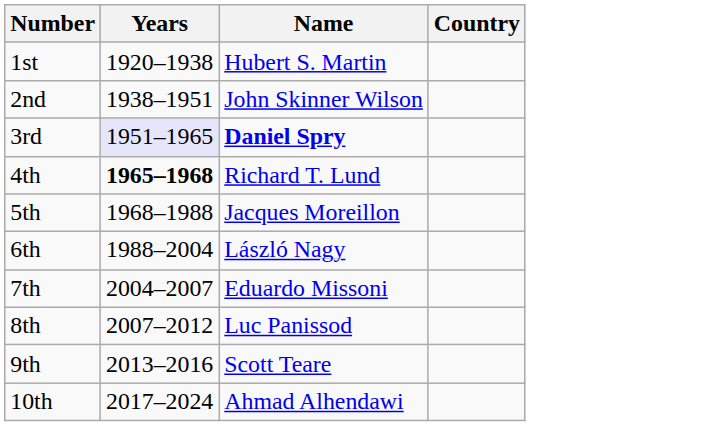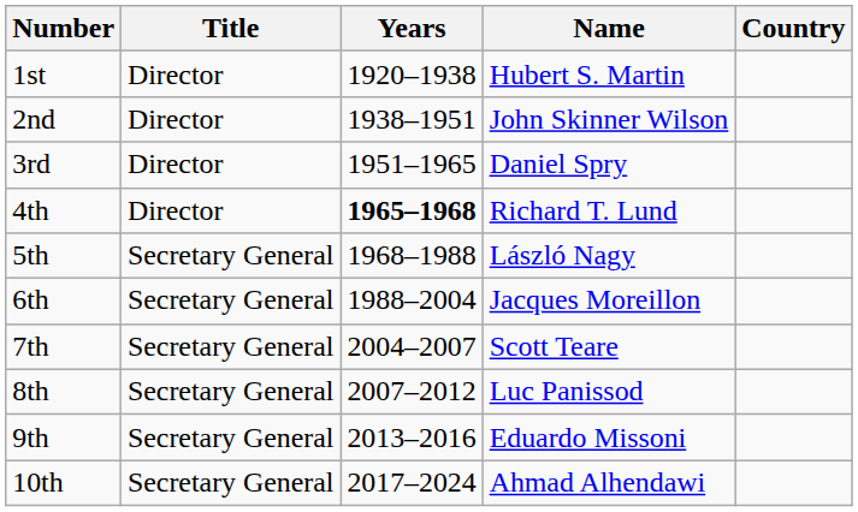 <table class="wikitable">
 <tr>
 <th>Number</th>
+<th>Title</th>
 <th>Years</th>
 <th>Name</th>
 <th>Country</th>
 </tr>
 <tr>
 <td>1st</td>
+<td>Director</td>
 <td>1920–1938</td>
 <td><a href='#'>Hubert S. Martin</a></td>
 <td></td>
 </tr>
 <tr>
 <td>2nd</td>
+<td>Director</td>
 <td>1938–1951</td>
 <td><a href='#'>John Skinner Wilson</a></td>
 <td></td>
 </tr>
 <tr>
 <td>3rd</td>
-<td style="background: lavender;">1951–1965</td>
-<td><strong><a href='#'>Daniel Spry</a></strong></td>
+<td>Director</td>
+<td>1951–1965</td>
+<td><a href='#'>Daniel Spry</a></td>
 <td></td>
 </tr>
 <tr>
 <td>4th</td>
+<td>Director</td>
 <td><strong>1965–1968</strong></td>
 <td><a href='#'>Richard T. Lund</a></td>
 <td></td>
 </tr>
 <tr>
 <td>5th</td>
+<td>Secretary General</td>
 <td>1968–1988</td>
+<td><a href='#'>László Nagy</a></td>
+<td></td>
+</tr>
+<tr>
+<td>6th</td>
+<td>Secretary General</td>
+<td>1988–2004</td>
 <td><a href='#'>Jacques Moreillon</a></td>
 <td></td>
 </tr>
 <tr>
-<td>6th</td>
-<td>1988–2004</td>
-<td><a href='#'>László Nagy</a></td>
-<td></td>
-</tr>
-<tr>
 <td>7th</td>
+<td>Secretary General</td>
 <td>2004–2007</td>
-<td><a href='#'>Eduardo Missoni</a></td>
+<td><a href='#'>Scott Teare</a></td>
 <td></td>
 </tr>
 <tr>
 <td>8th</td>
+<td>Secretary General</td>
 <td>2007–2012</td>
 <td><a href='#'>Luc Panissod</a></td>
 <td></td>
 </tr>
 <tr>
 <td>9th</td>
+<td>Secretary General</td>
 <td>2013–2016</td>
-<td><a href='#'>Scott Teare</a></td>
+<td><a href='#'>Eduardo Missoni</a></td>
 <td></td>
 </tr>
 <tr>
 <td>10th</td>
+<td>Secretary General</td>
 <td>2017–2024</td>
 <td><a href='#'>Ahmad Alhendawi</a></td>
 <td></td>
 </tr>
 </table>
